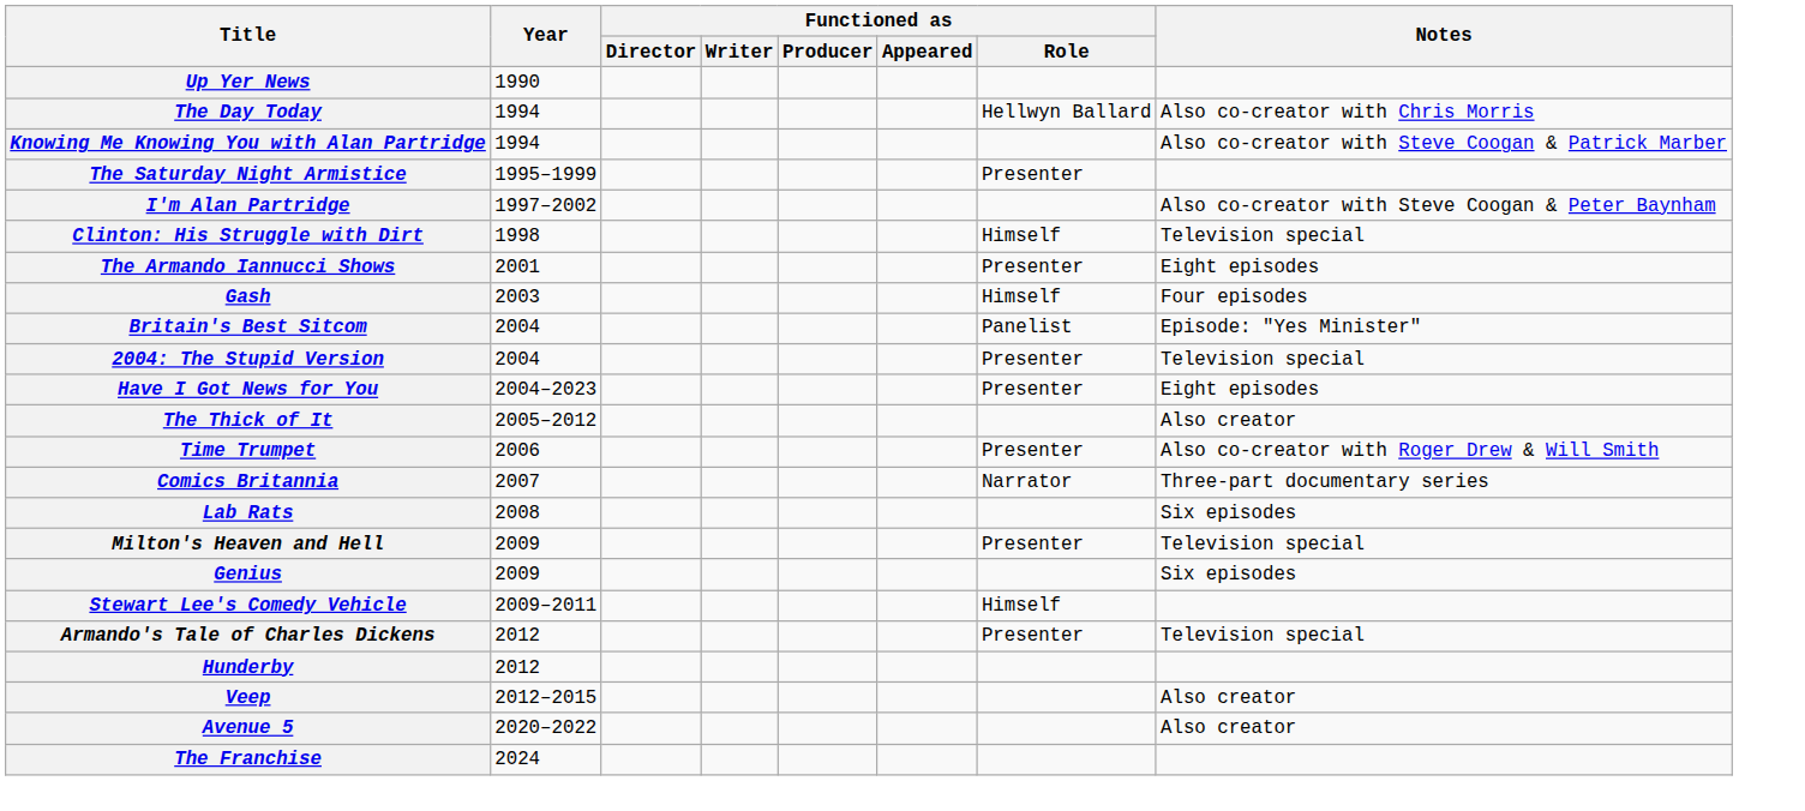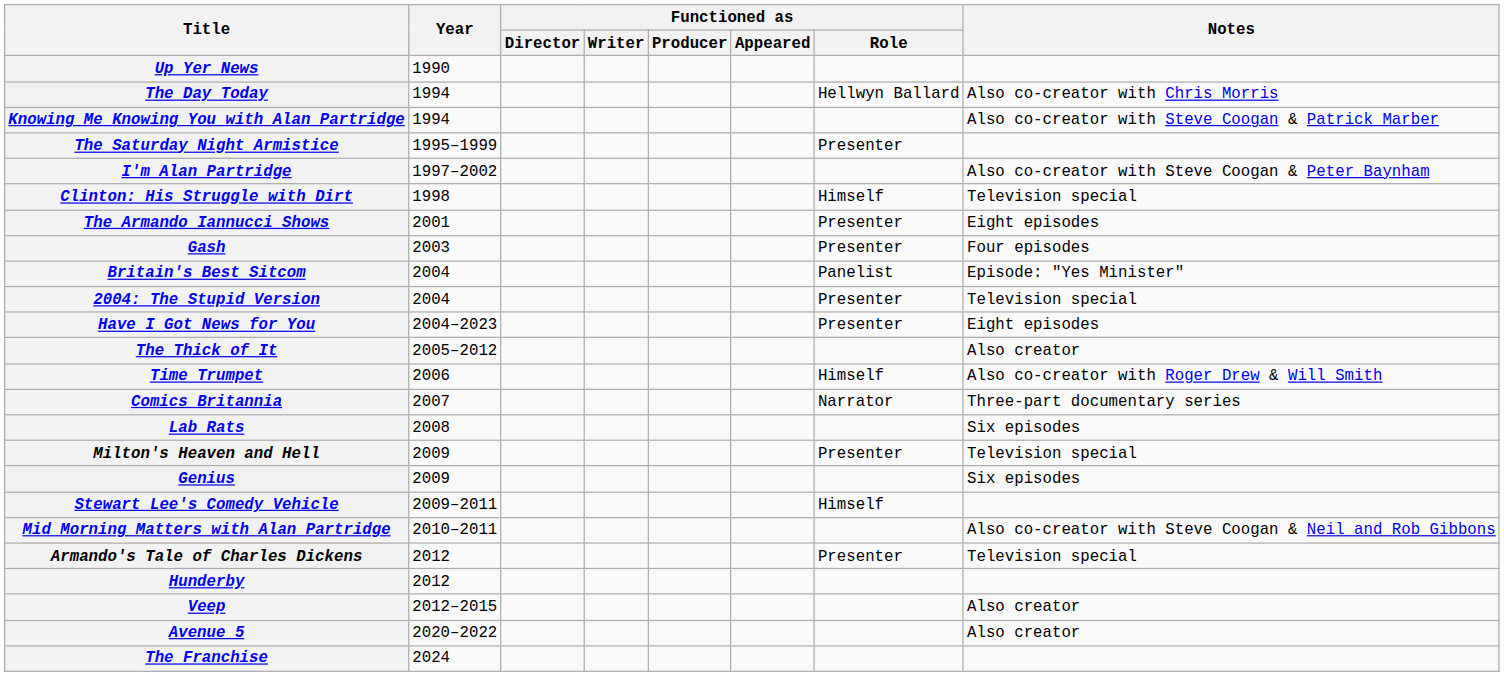 <table class="wikitable sortable plainrowheaders" style="margin-right: 0;">
 <tr>
 <th rowspan="2" scope="col">Title</th>
 <th rowspan="2" scope="col">Year</th>
 <th colspan="5" scope="col">Functioned as</th>
 <th rowspan="2" scope="col" class="unsortable">Notes</th>
 </tr>
 <tr>
 <th scope="col">Director</th>
 <th scope="col">Writer</th>
 <th scope="col">Producer</th>
 <th scope="col">Appeared</th>
 <th scope="col">Role</th>
 </tr>
 <tr>
 <th scope="row"><em><a href='#'>Up Yer News</a></em></th>
 <td>1990</td>
 <td></td>
 <td></td>
 <td></td>
 <td></td>
 <td></td>
 <td></td>
 </tr>
 <tr>
 <th scope="row"><em><a href='#'>The Day Today</a></em></th>
 <td>1994</td>
 <td></td>
 <td></td>
 <td></td>
 <td></td>
 <td>Hellwyn Ballard</td>
 <td>Also co-creator with <a href='#'>Chris Morris</a></td>
 </tr>
 <tr>
 <th scope="row"><em><a href='#'>Knowing Me Knowing You with Alan Partridge</a></em></th>
 <td>1994</td>
 <td></td>
 <td></td>
 <td></td>
 <td></td>
 <td></td>
 <td>Also co-creator with <a href='#'>Steve Coogan</a> & <a href='#'>Patrick Marber</a></td>
 </tr>
 <tr>
 <th scope="row"><em><a href='#'>The Saturday Night Armistice</a></em></th>
 <td>1995–1999</td>
 <td></td>
 <td></td>
 <td></td>
 <td></td>
 <td>Presenter</td>
 <td></td>
 </tr>
 <tr>
 <th scope="row"><em><a href='#'>I'm Alan Partridge</a></em></th>
 <td>1997–2002</td>
 <td></td>
 <td></td>
 <td></td>
 <td></td>
 <td></td>
 <td>Also co-creator with Steve Coogan & <a href='#'>Peter Baynham</a></td>
 </tr>
 <tr>
 <th scope="row"><em><a href='#'>Clinton: His Struggle with Dirt</a></em></th>
 <td>1998</td>
 <td></td>
 <td></td>
 <td></td>
 <td></td>
 <td>Himself</td>
 <td>Television special</td>
 </tr>
 <tr>
 <th scope="row"><em><a href='#'>The Armando Iannucci Shows</a></em></th>
 <td>2001</td>
 <td></td>
 <td></td>
 <td></td>
 <td></td>
 <td>Presenter</td>
 <td>Eight episodes</td>
 </tr>
 <tr>
 <th scope="row"><em><a href='#'>Gash</a></em></th>
 <td>2003</td>
 <td></td>
 <td></td>
 <td></td>
 <td></td>
-<td>Himself</td>
+<td>Presenter</td>
 <td>Four episodes</td>
 </tr>
 <tr>
 <th scope="row"><em><a href='#'>Britain's Best Sitcom</a></em></th>
 <td>2004</td>
 <td></td>
 <td></td>
 <td></td>
 <td></td>
 <td>Panelist</td>
 <td>Episode: "Yes Minister"</td>
 </tr>
 <tr>
 <th scope="row"><em><a href='#'>2004: The Stupid Version</a></em></th>
 <td>2004</td>
 <td></td>
 <td></td>
 <td></td>
 <td></td>
 <td>Presenter</td>
 <td>Television special</td>
 </tr>
 <tr>
 <th scope="row"><em><a href='#'>Have I Got News for You</a></em></th>
 <td>2004–2023</td>
 <td></td>
 <td></td>
 <td></td>
 <td></td>
 <td>Presenter</td>
 <td>Eight episodes</td>
 </tr>
 <tr>
 <th scope="row"><em><a href='#'>The Thick of It</a></em></th>
 <td>2005–2012</td>
 <td></td>
 <td></td>
 <td></td>
 <td></td>
 <td></td>
 <td>Also creator</td>
 </tr>
 <tr>
 <th scope="row"><em><a href='#'>Time Trumpet</a></em></th>
 <td>2006</td>
 <td></td>
 <td></td>
 <td></td>
 <td></td>
-<td>Presenter</td>
+<td>Himself</td>
 <td>Also co-creator with <a href='#'>Roger Drew</a> & <a href='#'>Will Smith</a></td>
 </tr>
 <tr>
 <th scope="row"><em><a href='#'>Comics Britannia</a></em></th>
 <td>2007</td>
 <td></td>
 <td></td>
 <td></td>
 <td></td>
 <td>Narrator</td>
 <td>Three-part documentary series</td>
 </tr>
 <tr>
 <th scope="row"><em><a href='#'>Lab Rats</a></em></th>
 <td>2008</td>
 <td></td>
 <td></td>
 <td></td>
 <td></td>
 <td></td>
 <td>Six episodes</td>
 </tr>
 <tr>
 <th scope="row"><em>Milton's Heaven and Hell</em></th>
 <td>2009</td>
 <td></td>
 <td></td>
 <td></td>
 <td></td>
 <td>Presenter</td>
 <td>Television special</td>
 </tr>
 <tr>
 <th scope="row"><em><a href='#'>Genius</a></em></th>
 <td>2009</td>
 <td></td>
 <td></td>
 <td></td>
 <td></td>
 <td></td>
 <td>Six episodes</td>
 </tr>
 <tr>
 <th scope="row"><em><a href='#'>Stewart Lee's Comedy Vehicle</a></em></th>
 <td>2009–2011</td>
 <td></td>
 <td></td>
 <td></td>
 <td></td>
 <td>Himself</td>
 <td></td>
 </tr>
 <tr>
+<th scope="row"><em><a href='#'>Mid Morning Matters with Alan Partridge</a></em></th>
+<td>2010–2011</td>
+<td></td>
+<td></td>
+<td></td>
+<td></td>
+<td></td>
+<td>Also co-creator with Steve Coogan & <a href='#'>Neil and Rob Gibbons</a></td>
+</tr>
+<tr>
 <th scope="row"><em>Armando's Tale of Charles Dickens</em></th>
 <td>2012</td>
 <td></td>
 <td></td>
 <td></td>
 <td></td>
 <td>Presenter</td>
 <td>Television special</td>
 </tr>
 <tr>
 <th scope="row"><em><a href='#'>Hunderby</a></em></th>
 <td>2012</td>
 <td></td>
 <td></td>
 <td></td>
 <td></td>
 <td></td>
 <td></td>
 </tr>
 <tr>
 <th scope="row"><em><a href='#'>Veep</a></em></th>
 <td>2012–2015</td>
 <td></td>
 <td></td>
 <td></td>
 <td></td>
 <td></td>
 <td>Also creator</td>
 </tr>
 <tr>
 <th scope="row"><em><a href='#'>Avenue 5</a></em></th>
 <td>2020–2022</td>
 <td></td>
 <td></td>
 <td></td>
 <td></td>
 <td></td>
 <td>Also creator</td>
 </tr>
 <tr>
 <th scope="row"><em><a href='#'>The Franchise</a></em></th>
 <td>2024</td>
 <td></td>
 <td></td>
 <td></td>
 <td></td>
 <td></td>
 <td></td>
 </tr>
 </table>
